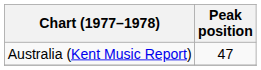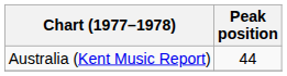 <table class="wikitable sortable">
 <tr>
 <th>Chart (1977–1978)</th>
 <th>Peak<br>position</th>
 </tr>
 <tr>
 <td>Australia (<a href='#'>Kent Music Report</a>)</td>
-<td style="text-align:center;">47</td>
+<td style="text-align:center;">44</td>
 </tr>
 <tr>
 </tr>
 <tr>
 </tr>
 </table>
